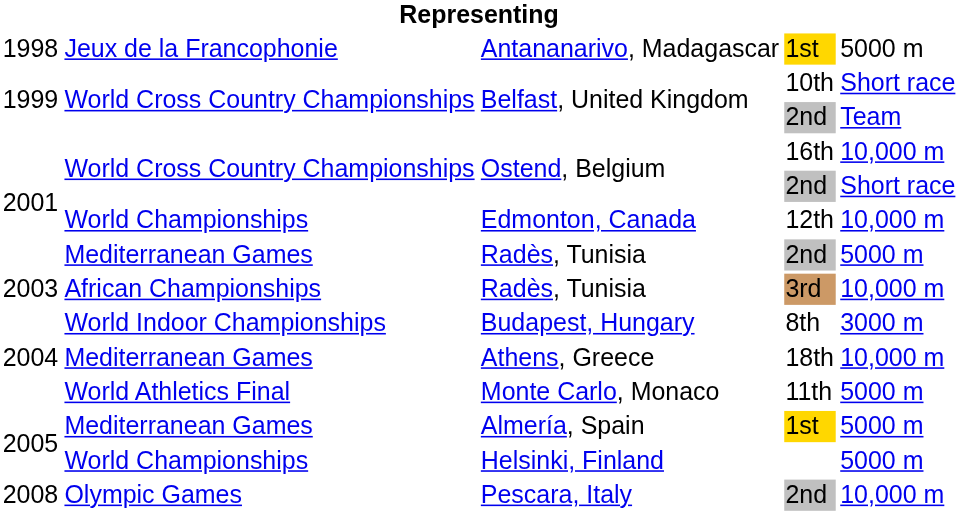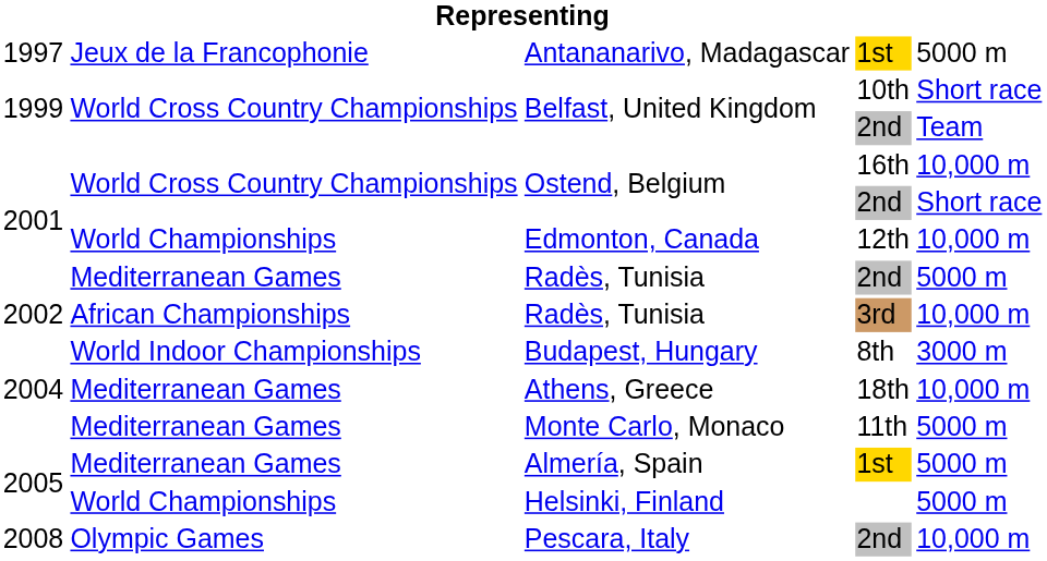 <table>
 <tr>
 <th colspan="6">Representing </th>
 </tr>
 <tr>
-<td>1998</td>
+<td>1997</td>
 <td><a href='#'>Jeux de la Francophonie</a></td>
 <td><a href='#'>Antananarivo</a>, Madagascar</td>
 <td bgcolor="gold">1st</td>
 <td>5000 m</td>
 </tr>
 <tr>
 <td rowspan=2>1999</td>
 <td rowspan=2><a href='#'>World Cross Country Championships</a></td>
 <td rowspan=2><a href='#'>Belfast</a>, United Kingdom</td>
 <td>10th</td>
 <td><a href='#'>Short race</a></td>
 </tr>
 <tr>
 <td bgcolor="silver">2nd</td>
 <td><a href='#'>Team</a></td>
 </tr>
 <tr>
 <td rowspan=4>2001</td>
 <td rowspan=2><a href='#'>World Cross Country Championships</a></td>
 <td rowspan=2><a href='#'>Ostend</a>, Belgium</td>
 <td>16th</td>
 <td><a href='#'>10,000 m</a></td>
 </tr>
 <tr>
 <td bgcolor="silver">2nd</td>
 <td><a href='#'>Short race</a></td>
 </tr>
 <tr>
 <td><a href='#'>World Championships</a></td>
 <td><a href='#'>Edmonton, Canada</a></td>
 <td>12th</td>
 <td><a href='#'>10,000 m</a></td>
 </tr>
 <tr>
 <td><a href='#'>Mediterranean Games</a></td>
 <td><a href='#'>Radès</a>, Tunisia</td>
 <td bgcolor="silver">2nd</td>
 <td><a href='#'>5000 m</a></td>
 </tr>
 <tr>
-<td>2003</td>
+<td>2002</td>
 <td><a href='#'>African Championships</a></td>
 <td><a href='#'>Radès</a>, Tunisia</td>
 <td bgcolor="cc9966">3rd</td>
 <td><a href='#'>10,000 m</a></td>
 </tr>
 <tr>
 <td rowspan=3>2004</td>
 <td><a href='#'>World Indoor Championships</a></td>
 <td><a href='#'>Budapest, Hungary</a></td>
 <td>8th</td>
 <td><a href='#'>3000 m</a></td>
 </tr>
 <tr>
 <td><a href='#'>Mediterranean Games</a></td>
 <td><a href='#'>Athens</a>, Greece</td>
 <td>18th</td>
 <td><a href='#'>10,000 m</a></td>
 </tr>
 <tr>
-<td><a href='#'>World Athletics Final</a></td>
+<td><a href='#'>Mediterranean Games</a></td>
 <td><a href='#'>Monte Carlo</a>, Monaco</td>
 <td>11th</td>
 <td><a href='#'>5000 m</a></td>
 </tr>
 <tr>
 <td rowspan="2">2005</td>
 <td><a href='#'>Mediterranean Games</a></td>
 <td><a href='#'>Almería</a>, Spain</td>
 <td bgcolor="gold">1st</td>
 <td><a href='#'>5000 m</a></td>
 </tr>
 <tr>
 <td><a href='#'>World Championships</a></td>
 <td><a href='#'>Helsinki, Finland</a></td>
 <td></td>
 <td><a href='#'>5000 m</a></td>
 </tr>
 <tr>
 <td>2008</td>
 <td><a href='#'>Olympic Games</a></td>
 <td><a href='#'>Pescara, Italy</a></td>
 <td bgcolor="silver">2nd</td>
 <td><a href='#'>10,000 m</a></td>
 </tr>
 </table>
